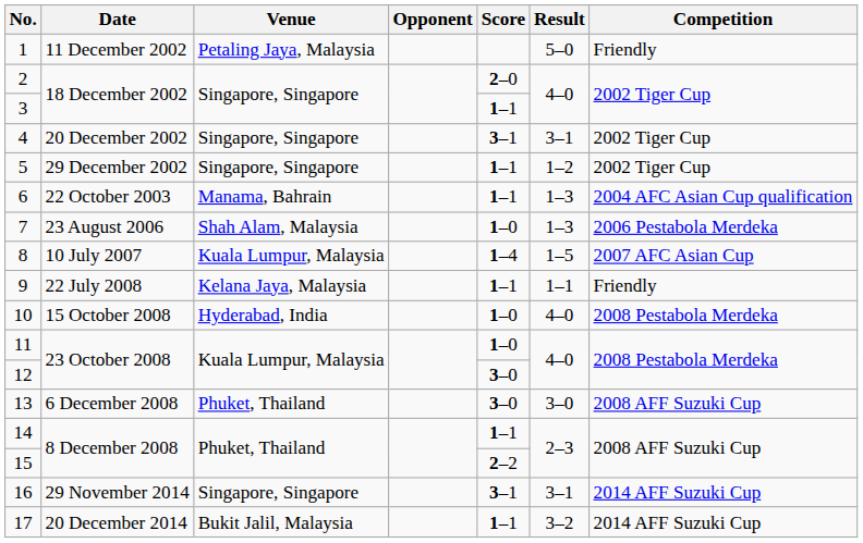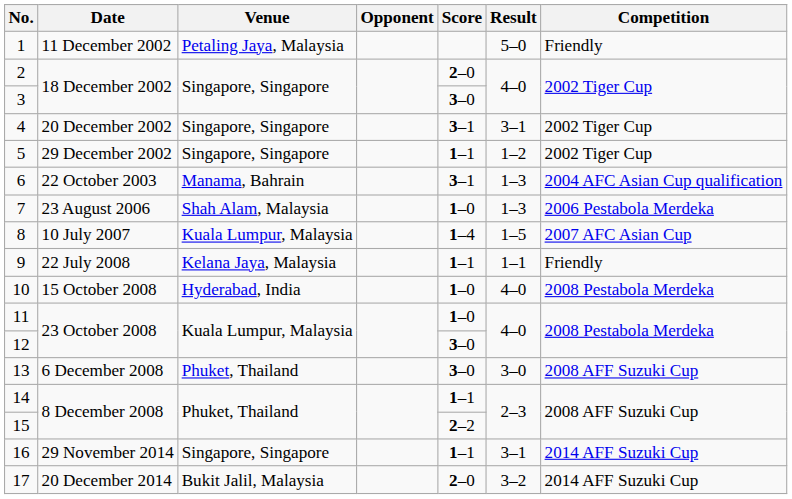 <table class="wikitable sortable">
 <tr>
 <th scope="col">No.</th>
 <th scope="col">Date</th>
 <th scope="col">Venue</th>
 <th scope="col">Opponent</th>
 <th scope="col">Score</th>
 <th scope="col">Result</th>
 <th scope="col">Competition</th>
 </tr>
 <tr>
 <td style="text-align:center">1</td>
 <td>11 December 2002</td>
 <td><a href='#'>Petaling Jaya</a>, Malaysia</td>
 <td></td>
 <td></td>
 <td style="text-align:center">5–0</td>
 <td>Friendly</td>
 </tr>
 <tr>
 <td style="text-align:center">2</td>
 <td rowspan="2">18 December 2002</td>
 <td rowspan="2">Singapore, Singapore</td>
 <td rowspan="2"></td>
 <td align=center><strong>2</strong>–0</td>
 <td rowspan="2" style="text-align:center">4–0</td>
 <td rowspan="2"><a href='#'>2002 Tiger Cup</a></td>
 </tr>
 <tr>
 <td style="text-align:center">3</td>
-<td align=center><strong>1</strong>–1</td>
+<td align=center><strong>3</strong>–0</td>
 </tr>
 <tr>
 <td style="text-align:center">4</td>
 <td>20 December 2002</td>
 <td>Singapore, Singapore</td>
 <td></td>
 <td align=center><strong>3</strong>–1</td>
 <td style="text-align:center">3–1</td>
 <td>2002 Tiger Cup</td>
 </tr>
 <tr>
 <td style="text-align:center">5</td>
 <td>29 December 2002</td>
 <td>Singapore, Singapore</td>
 <td></td>
 <td align=center><strong>1</strong>–1</td>
 <td style="text-align:center">1–2</td>
 <td>2002 Tiger Cup</td>
 </tr>
 <tr>
 <td style="text-align:center">6</td>
 <td>22 October 2003</td>
 <td><a href='#'>Manama</a>, Bahrain</td>
 <td></td>
-<td align=center><strong>1</strong>–1</td>
+<td align=center><strong>3</strong>–1</td>
 <td style="text-align:center">1–3</td>
 <td><a href='#'>2004 AFC Asian Cup qualification</a></td>
 </tr>
 <tr>
 <td style="text-align:center">7</td>
 <td>23 August 2006</td>
 <td><a href='#'>Shah Alam</a>, Malaysia</td>
 <td></td>
 <td align=center><strong>1</strong>–0</td>
 <td style="text-align:center">1–3</td>
 <td><a href='#'>2006 Pestabola Merdeka</a></td>
 </tr>
 <tr>
 <td style="text-align:center">8</td>
 <td>10 July 2007</td>
 <td><a href='#'>Kuala Lumpur</a>, Malaysia</td>
 <td></td>
 <td align=center><strong>1</strong>–4</td>
 <td style="text-align:center">1–5</td>
 <td><a href='#'>2007 AFC Asian Cup</a></td>
 </tr>
 <tr>
 <td style="text-align:center">9</td>
 <td>22 July 2008</td>
 <td><a href='#'>Kelana Jaya</a>, Malaysia</td>
 <td></td>
 <td align=center><strong>1</strong>–1</td>
 <td style="text-align:center">1–1</td>
 <td>Friendly</td>
 </tr>
 <tr>
 <td style="text-align:center">10</td>
 <td>15 October 2008</td>
 <td><a href='#'>Hyderabad</a>, India</td>
 <td></td>
 <td align=center><strong>1</strong>–0</td>
 <td style="text-align:center">4–0</td>
 <td><a href='#'>2008 Pestabola Merdeka</a></td>
 </tr>
 <tr>
 <td style="text-align:center">11</td>
 <td rowspan="2">23 October 2008</td>
 <td rowspan="2">Kuala Lumpur, Malaysia</td>
 <td rowspan="2"></td>
 <td align=center><strong>1</strong>–0</td>
 <td rowspan="2" style="text-align:center">4–0</td>
 <td rowspan="2"><a href='#'>2008 Pestabola Merdeka</a></td>
 </tr>
 <tr>
 <td style="text-align:center">12</td>
 <td align=center><strong>3</strong>–0</td>
 </tr>
 <tr>
 <td style="text-align:center">13</td>
 <td>6 December 2008</td>
 <td><a href='#'>Phuket</a>, Thailand</td>
 <td></td>
 <td align=center><strong>3</strong>–0</td>
 <td style="text-align:center">3–0</td>
 <td><a href='#'>2008 AFF Suzuki Cup</a></td>
 </tr>
 <tr>
 <td style="text-align:center">14</td>
 <td rowspan="2">8 December 2008</td>
 <td rowspan="2">Phuket, Thailand</td>
 <td rowspan="2"></td>
 <td align=center><strong>1</strong>–1</td>
 <td rowspan="2" style="text-align:center">2–3</td>
 <td rowspan="2">2008 AFF Suzuki Cup</td>
 </tr>
 <tr>
 <td style="text-align:center">15</td>
 <td align=center><strong>2</strong>–2</td>
 </tr>
 <tr>
 <td style="text-align:center">16</td>
 <td>29 November 2014</td>
 <td>Singapore, Singapore</td>
 <td></td>
-<td align=center><strong>3</strong>–1</td>
+<td align=center><strong>1</strong>–1</td>
 <td style="text-align:center">3–1</td>
 <td><a href='#'>2014 AFF Suzuki Cup</a></td>
 </tr>
 <tr>
 <td style="text-align:center">17</td>
 <td>20 December 2014</td>
 <td>Bukit Jalil, Malaysia</td>
 <td></td>
-<td align=center><strong>1</strong>–1</td>
+<td align=center><strong>2</strong>–0</td>
 <td style="text-align:center">3–2</td>
 <td>2014 AFF Suzuki Cup</td>
 </tr>
 </table>
